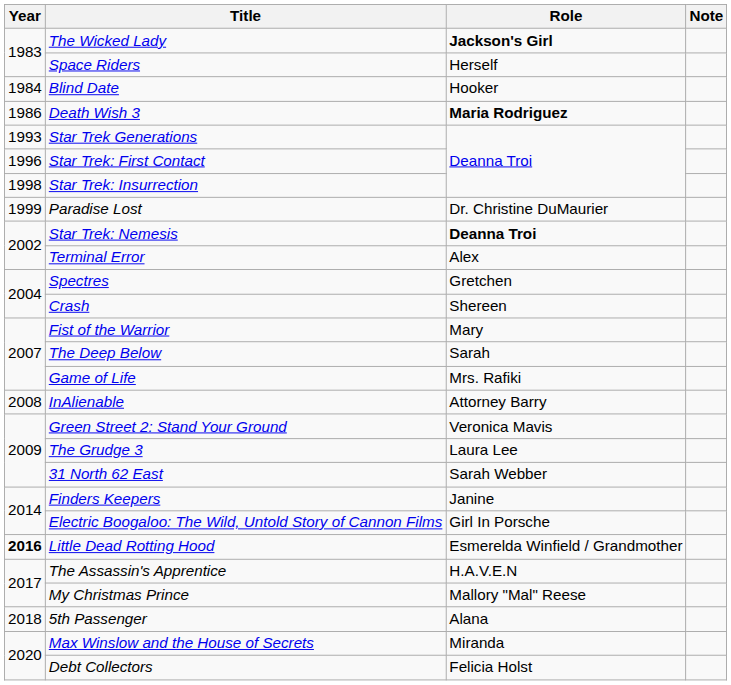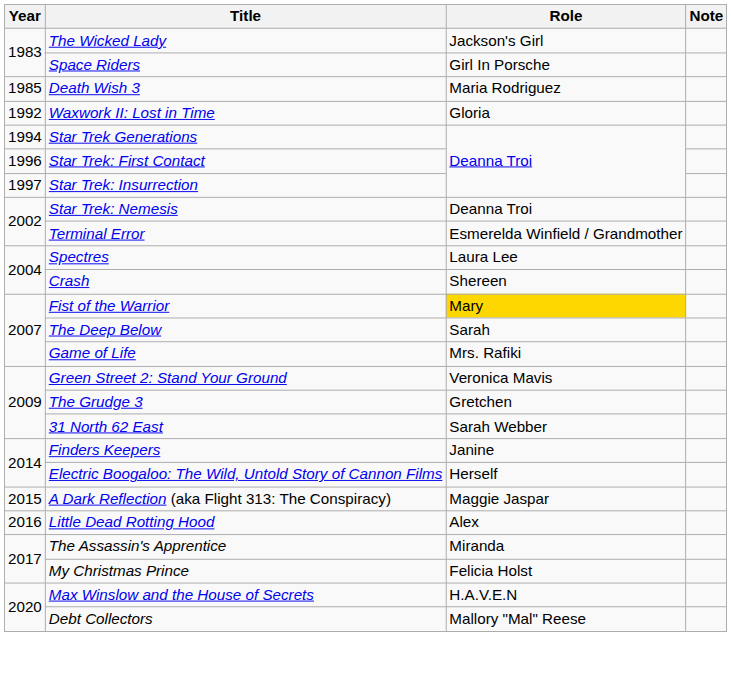 <table class="wikitable">
 <tr>
 <th>Year</th>
 <th>Title</th>
 <th>Role</th>
 <th>Note</th>
 </tr>
 <tr>
 <td rowspan="2">1983</td>
 <td><em><a href='#'>The Wicked Lady</a></em></td>
-<td><strong>Jackson's Girl</strong></td>
+<td>Jackson's Girl</td>
 <td></td>
 </tr>
 <tr>
 <td><em><a href='#'>Space Riders</a></em></td>
-<td>Herself</td>
+<td>Girl In Porsche</td>
 <td></td>
 </tr>
 <tr>
-<td>1984</td>
-<td><em><a href='#'>Blind Date</a></em></td>
-<td>Hooker</td>
+<td>1985</td>
+<td><em><a href='#'>Death Wish 3</a></em></td>
+<td>Maria Rodriguez</td>
 <td></td>
 </tr>
 <tr>
-<td>1986</td>
-<td><em><a href='#'>Death Wish 3</a></em></td>
-<td><strong>Maria Rodriguez</strong></td>
+<td>1992</td>
+<td><em><a href='#'>Waxwork II: Lost in Time</a></em></td>
+<td>Gloria</td>
 <td></td>
 </tr>
 <tr>
-<td>1993</td>
+<td>1994</td>
 <td><em><a href='#'>Star Trek Generations</a></em></td>
 <td rowspan="3"><a href='#'>Deanna Troi</a></td>
 <td></td>
 </tr>
 <tr>
 <td>1996</td>
 <td><em><a href='#'>Star Trek: First Contact</a></em></td>
 <td></td>
 </tr>
 <tr>
-<td>1998</td>
+<td>1997</td>
 <td><em><a href='#'>Star Trek: Insurrection</a></em></td>
-<td></td>
-</tr>
-<tr>
-<td>1999</td>
-<td><em>Paradise Lost</em></td>
-<td>Dr. Christine DuMaurier</td>
 <td></td>
 </tr>
 <tr>
 <td rowspan="2">2002</td>
 <td><em><a href='#'>Star Trek: Nemesis</a></em></td>
-<td><strong>Deanna Troi</strong></td>
+<td>Deanna Troi</td>
 <td></td>
 </tr>
 <tr>
 <td><em><a href='#'>Terminal Error</a></em></td>
-<td>Alex</td>
+<td>Esmerelda Winfield / Grandmother</td>
 <td></td>
 </tr>
 <tr>
 <td rowspan="2">2004</td>
 <td><em><a href='#'>Spectres</a></em></td>
-<td>Gretchen</td>
+<td>Laura Lee</td>
 <td></td>
 </tr>
 <tr>
 <td><em><a href='#'>Crash</a></em></td>
 <td>Shereen</td>
 <td></td>
 </tr>
 <tr>
 <td rowspan="3">2007</td>
 <td><em><a href='#'>Fist of the Warrior</a></em></td>
-<td>Mary</td>
+<td style="background: gold;">Mary</td>
 <td></td>
 </tr>
 <tr>
 <td><em><a href='#'>The Deep Below</a></em></td>
 <td>Sarah</td>
 <td></td>
 </tr>
 <tr>
 <td><em><a href='#'>Game of Life</a></em></td>
 <td>Mrs. Rafiki</td>
 <td></td>
 </tr>
 <tr>
-<td>2008</td>
-<td><em><a href='#'>InAlienable</a></em></td>
-<td>Attorney Barry</td>
-<td></td>
-</tr>
-<tr>
 <td rowspan="3">2009</td>
 <td><em><a href='#'>Green Street 2: Stand Your Ground</a></em></td>
 <td>Veronica Mavis</td>
 <td></td>
 </tr>
 <tr>
 <td><em><a href='#'>The Grudge 3</a></em></td>
-<td>Laura Lee</td>
+<td>Gretchen</td>
 <td></td>
 </tr>
 <tr>
 <td><em><a href='#'>31 North 62 East</a></em></td>
 <td>Sarah Webber</td>
 <td></td>
 </tr>
 <tr>
 <td rowspan="2">2014</td>
 <td><em><a href='#'>Finders Keepers</a></em></td>
 <td>Janine</td>
 <td></td>
 </tr>
 <tr>
 <td><em><a href='#'>Electric Boogaloo: The Wild, Untold Story of Cannon Films</a></em></td>
-<td>Girl In Porsche</td>
+<td>Herself</td>
 <td></td>
 </tr>
 <tr>
-<td><strong>2016</strong></td>
+<td>2015</td>
+<td><em><a href='#'>A Dark Reflection</a></em> (aka Flight 313: The Conspiracy)</td>
+<td>Maggie Jaspar</td>
+<td></td>
+</tr>
+<tr>
+<td>2016</td>
 <td><em><a href='#'>Little Dead Rotting Hood</a></em></td>
-<td>Esmerelda Winfield / Grandmother</td>
+<td>Alex</td>
 <td></td>
 </tr>
 <tr>
 <td rowspan="2">2017</td>
 <td><em>The Assassin's Apprentice</em></td>
-<td>H.A.V.E.N</td>
+<td>Miranda</td>
 <td></td>
 </tr>
 <tr>
 <td><em>My Christmas Prince</em></td>
-<td>Mallory "Mal" Reese</td>
-<td></td>
-</tr>
-<tr>
-<td>2018</td>
-<td><em>5th Passenger</em></td>
-<td>Alana</td>
+<td>Felicia Holst</td>
 <td></td>
 </tr>
 <tr>
 <td rowspan="2">2020</td>
 <td><em><a href='#'>Max Winslow and the House of Secrets</a></em></td>
-<td>Miranda</td>
+<td>H.A.V.E.N</td>
 <td></td>
 </tr>
 <tr>
 <td><em>Debt Collectors</em></td>
-<td>Felicia Holst</td>
+<td>Mallory "Mal" Reese</td>
 <td></td>
 </tr>
 </table>
